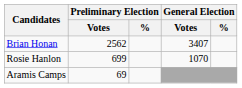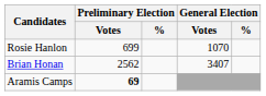 <table class=wikitable>
 <tr>
 <th colspan=1 rowspan=2><strong>Candidates</strong></th>
 <th colspan=2><strong>Preliminary Election</strong></th>
 <th colspan=2><strong>General Election</strong></th>
 </tr>
 <tr>
 <th>Votes</th>
 <th>%</th>
 <th>Votes</th>
 <th>%</th>
 </tr>
 <tr>
+<td>Rosie Hanlon</td>
+<td align="right">699</td>
+<td align="right"></td>
+<td align="right">1070</td>
+<td align="right"></td>
+</tr>
+<tr>
 <td><a href='#'>Brian Honan</a></td>
 <td align="right">2562</td>
 <td align="right"></td>
 <td align="right">3407</td>
 <td align="right"></td>
 </tr>
 <tr>
-<td>Rosie Hanlon</td>
-<td align="right">699</td>
-<td align="right"></td>
-<td align="right">1070</td>
-<td align="right"></td>
-</tr>
-<tr>
 <td>Aramis Camps</td>
-<td align="right">69</td>
+<td align="right"><strong>69</strong></td>
 <td align="right"></td>
 <td colspan=2 bgcolor=darkgray> </td>
 </tr>
 </table>
